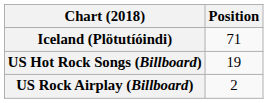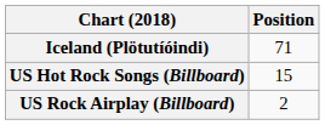 <table class="wikitable sortable plainrowheaders" style="text-align:center">
 <tr>
 <th>Chart (2018)</th>
 <th>Position</th>
 </tr>
 <tr>
 <th scope="row">Iceland (Plötutíóindi)</th>
 <td>71</td>
 </tr>
 <tr>
 <th scope="row">US Hot Rock Songs (<em>Billboard</em>)</th>
-<td>19</td>
+<td>15</td>
 </tr>
 <tr>
 <th scope="row">US Rock Airplay (<em>Billboard</em>)</th>
 <td>2</td>
 </tr>
 </table>
